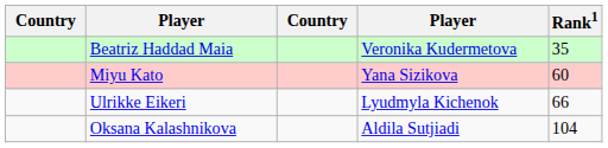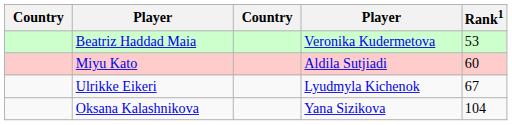 <table class="wikitable">
 <tr>
 <th width="70">Country</th>
 <th width="175">Player</th>
 <th width="70">Country</th>
 <th width="175">Player</th>
 <th>Rank<sup>1</sup></th>
 </tr>
 <tr style="background:#cfc;">
 <td></td>
 <td><a href='#'>Beatriz Haddad Maia</a></td>
 <td></td>
 <td><a href='#'>Veronika Kudermetova</a></td>
-<td>35</td>
+<td>53</td>
 </tr>
 <tr style="background:#fcc;">
 <td></td>
 <td><a href='#'>Miyu Kato</a></td>
 <td></td>
-<td><a href='#'>Yana Sizikova</a></td>
+<td><a href='#'>Aldila Sutjiadi</a></td>
 <td>60</td>
 </tr>
 <tr>
 <td></td>
 <td><a href='#'>Ulrikke Eikeri</a></td>
 <td></td>
 <td><a href='#'>Lyudmyla Kichenok</a></td>
-<td>66</td>
+<td>67</td>
 </tr>
 <tr>
 <td></td>
 <td><a href='#'>Oksana Kalashnikova</a></td>
 <td></td>
-<td><a href='#'>Aldila Sutjiadi</a></td>
+<td><a href='#'>Yana Sizikova</a></td>
 <td>104</td>
 </tr>
 </table>
